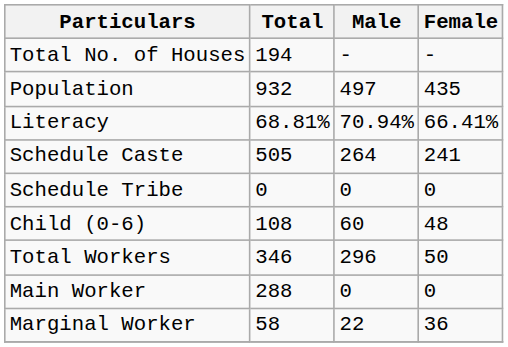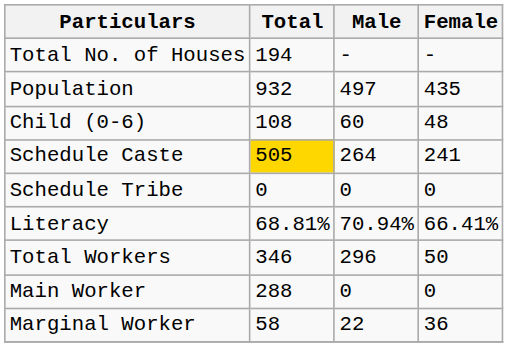 <table class="wikitable sortable">
 <tr>
 <th>Particulars</th>
 <th>Total</th>
 <th>Male</th>
 <th>Female</th>
 </tr>
 <tr>
 <td>Total No. of Houses</td>
 <td>194</td>
 <td>-</td>
 <td>-</td>
 </tr>
 <tr>
 <td>Population</td>
 <td>932</td>
 <td>497</td>
 <td>435</td>
 </tr>
 <tr>
-<td>Literacy</td>
-<td>68.81%</td>
-<td>70.94%</td>
-<td>66.41%</td>
+<td>Child (0-6)</td>
+<td>108</td>
+<td>60</td>
+<td>48</td>
 </tr>
 <tr>
 <td>Schedule Caste</td>
-<td>505</td>
+<td style="background: gold;">505</td>
 <td>264</td>
 <td>241</td>
 </tr>
 <tr>
 <td>Schedule Tribe</td>
 <td>0</td>
 <td>0</td>
 <td>0</td>
 </tr>
 <tr>
-<td>Child (0-6)</td>
-<td>108</td>
-<td>60</td>
-<td>48</td>
+<td>Literacy</td>
+<td>68.81%</td>
+<td>70.94%</td>
+<td>66.41%</td>
 </tr>
 <tr>
 <td>Total Workers</td>
 <td>346</td>
 <td>296</td>
 <td>50</td>
 </tr>
 <tr>
 <td>Main Worker</td>
 <td>288</td>
 <td>0</td>
 <td>0</td>
 </tr>
 <tr>
 <td>Marginal Worker</td>
 <td>58</td>
 <td>22</td>
 <td>36</td>
 </tr>
 <tr>
 </tr>
 </table>
